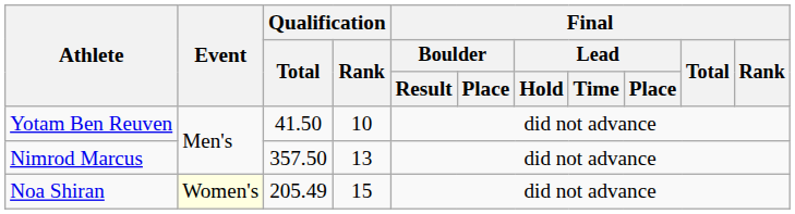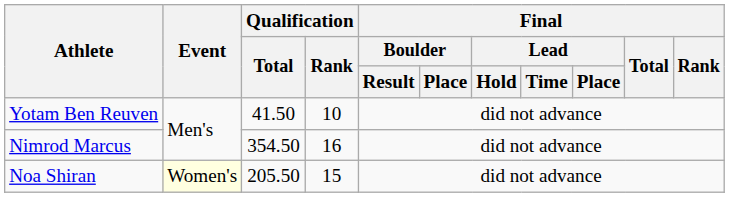 <table class="wikitable" style="font-size:90%; text-align:center">
 <tr>
 <th rowspan="3">Athlete</th>
 <th rowspan="3">Event</th>
 <th colspan="2">Qualification</th>
 <th colspan="9">Final</th>
 </tr>
 <tr style="font-size: 95%">
 <th rowspan="2">Total</th>
 <th rowspan="2">Rank</th>
 <th colspan="2">Boulder</th>
 <th colspan="3">Lead</th>
 <th rowspan="2">Total</th>
 <th rowspan="2">Rank</th>
 </tr>
 <tr>
 <th>Result</th>
 <th>Place</th>
 <th>Hold</th>
 <th>Time</th>
 <th>Place</th>
 </tr>
 <tr>
 <td align=left><a href='#'>Yotam Ben Reuven</a></td>
 <td align=left rowspan=2>Men's</td>
 <td>41.50</td>
 <td>10</td>
 <td colspan=7>did not advance</td>
 </tr>
 <tr>
 <td align=left><a href='#'>Nimrod Marcus</a></td>
-<td>357.50</td>
-<td>13</td>
+<td>354.50</td>
+<td>16</td>
 <td colspan=7>did not advance</td>
 </tr>
 <tr>
 <td align=left><a href='#'>Noa Shiran</a></td>
 <td align=left style="background: lightyellow;">Women's</td>
-<td>205.49</td>
+<td>205.50</td>
 <td>15</td>
 <td colspan=7>did not advance</td>
 </tr>
 </table>
